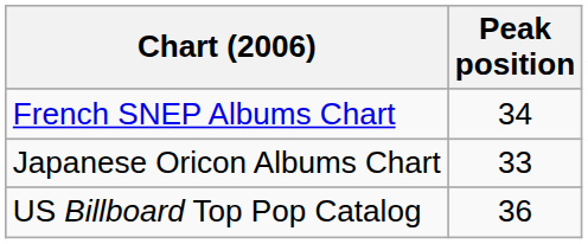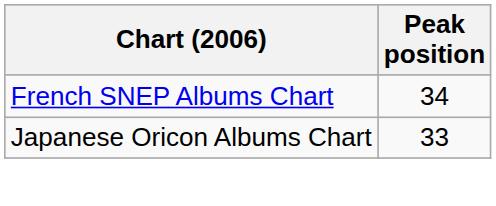 <table class="wikitable sortable" style="text-align:center;">
 <tr>
 <th scope="col">Chart (2006)</th>
 <th scope="col">Peak<br>position</th>
 </tr>
 <tr>
 <td scope="row" align="left"><a href='#'>French SNEP Albums Chart</a></td>
 <td>34</td>
 </tr>
 <tr>
 <td scope="row" align="left">Japanese Oricon Albums Chart</td>
 <td>33</td>
 </tr>
-<tr>
-<td scope="row" align="left">US <em>Billboard</em> Top Pop Catalog</td>
-<td>36</td>
-</tr>
 </table>
